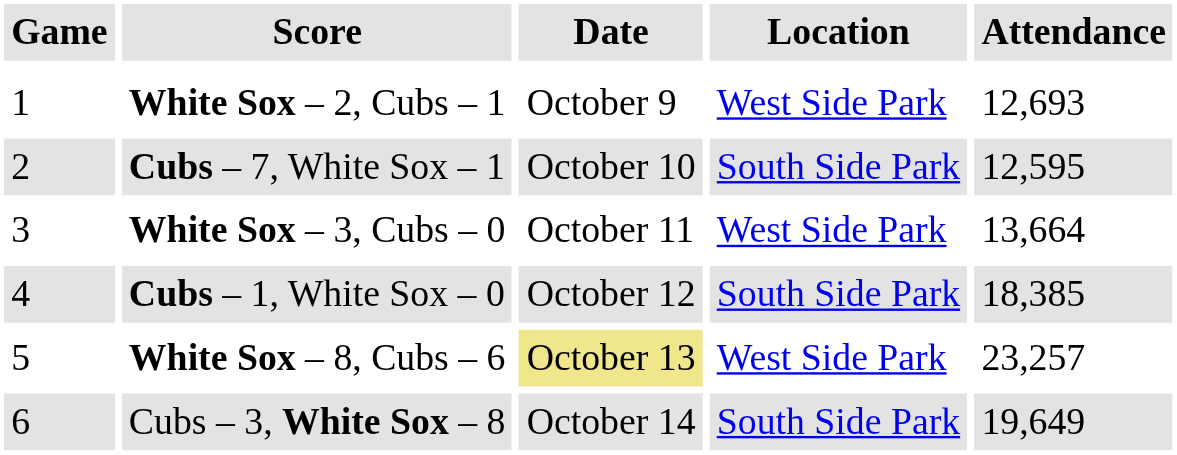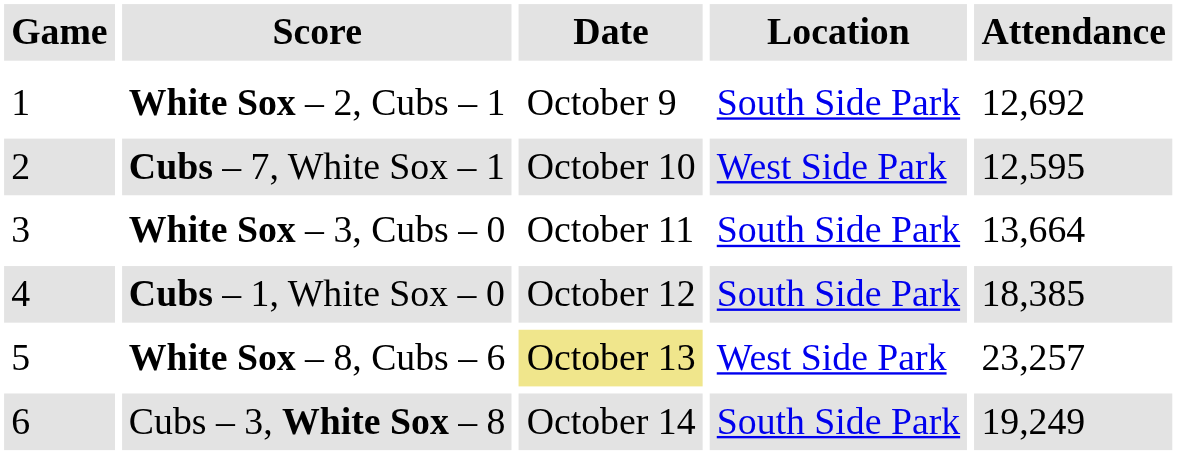 <table border="0" cellspacing="3" cellpadding="3">
 <tr style="background: #e3e3e3;">
 <th>Game</th>
 <th>Score</th>
 <th>Date</th>
 <th>Location</th>
 <th>Attendance</th>
 </tr>
 <tr style="background: #e3e3e3;">
 </tr>
 <tr>
 <td>1</td>
 <td><strong>White Sox</strong> – 2, Cubs – 1</td>
 <td>October 9</td>
-<td><a href='#'>West Side Park</a></td>
-<td>12,693</td>
+<td><a href='#'>South Side Park</a></td>
+<td>12,692</td>
 </tr>
 <tr style="background: #e3e3e3;">
 <td>2</td>
 <td><strong>Cubs</strong> – 7, White Sox – 1</td>
 <td>October 10</td>
-<td><a href='#'>South Side Park</a></td>
+<td><a href='#'>West Side Park</a></td>
 <td>12,595</td>
 </tr>
 <tr>
 <td>3</td>
 <td><strong>White Sox</strong> – 3, Cubs – 0</td>
 <td>October 11</td>
-<td><a href='#'>West Side Park</a></td>
+<td><a href='#'>South Side Park</a></td>
 <td>13,664</td>
 </tr>
 <tr style="background: #e3e3e3;">
 <td>4</td>
 <td><strong>Cubs</strong> – 1, White Sox – 0</td>
 <td>October 12</td>
 <td><a href='#'>South Side Park</a></td>
 <td>18,385</td>
 </tr>
 <tr>
 <td>5</td>
 <td><strong>White Sox</strong> – 8, Cubs – 6</td>
 <td style="background: khaki;">October 13</td>
 <td><a href='#'>West Side Park</a></td>
 <td>23,257</td>
 </tr>
 <tr style="background: #e3e3e3;">
 <td>6</td>
 <td>Cubs – 3, <strong>White Sox</strong> – 8</td>
 <td>October 14</td>
 <td><a href='#'>South Side Park</a></td>
-<td>19,649</td>
+<td>19,249</td>
 </tr>
 </table>
